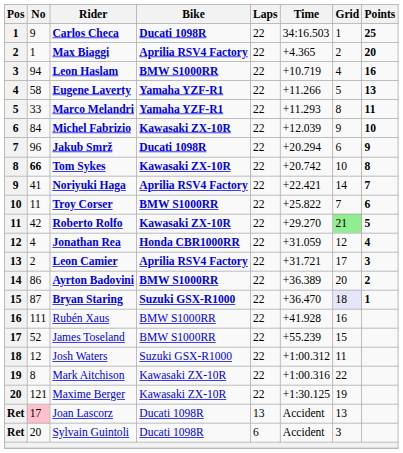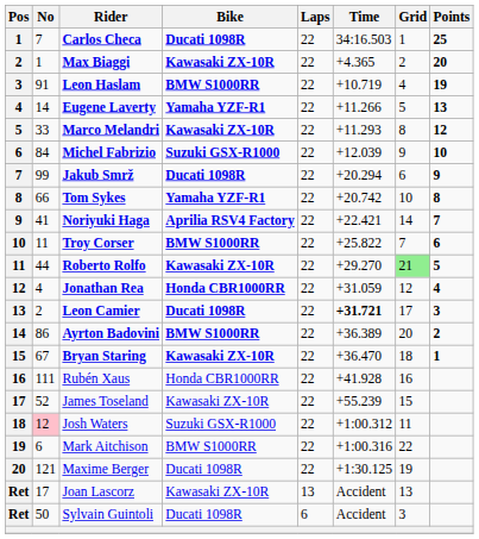 <table class="wikitable" style="font-size: 95%;">
 <tr>
 <th>Pos</th>
 <th>No</th>
 <th>Rider</th>
 <th>Bike</th>
 <th>Laps</th>
 <th>Time</th>
 <th>Grid</th>
 <th>Points</th>
 </tr>
 <tr>
 <th>1</th>
-<td>9</td>
+<td>7</td>
 <td> <strong><a href='#'>Carlos Checa</a></strong></td>
 <td><strong><a href='#'>Ducati 1098R</a></strong></td>
 <td>22</td>
 <td>34:16.503</td>
 <td>1</td>
 <td><strong>25</strong></td>
 </tr>
 <tr>
 <th>2</th>
 <td>1</td>
 <td> <strong><a href='#'>Max Biaggi</a></strong></td>
-<td><strong><a href='#'>Aprilia RSV4 Factory</a></strong></td>
+<td><strong><a href='#'>Kawasaki ZX-10R</a></strong></td>
 <td>22</td>
 <td>+4.365</td>
 <td>2</td>
 <td><strong>20</strong></td>
 </tr>
 <tr>
 <th>3</th>
-<td>94</td>
+<td>91</td>
 <td> <strong><a href='#'>Leon Haslam</a></strong></td>
 <td><strong><a href='#'>BMW S1000RR</a></strong></td>
 <td>22</td>
 <td>+10.719</td>
 <td>4</td>
-<td><strong>16</strong></td>
+<td><strong>19</strong></td>
 </tr>
 <tr>
 <th>4</th>
-<td>58</td>
+<td>14</td>
 <td> <strong><a href='#'>Eugene Laverty</a></strong></td>
 <td><strong><a href='#'>Yamaha YZF-R1</a></strong></td>
 <td>22</td>
 <td>+11.266</td>
 <td>5</td>
 <td><strong>13</strong></td>
 </tr>
 <tr>
 <th>5</th>
 <td>33</td>
 <td> <strong><a href='#'>Marco Melandri</a></strong></td>
-<td><strong><a href='#'>Yamaha YZF-R1</a></strong></td>
+<td><strong><a href='#'>Kawasaki ZX-10R</a></strong></td>
 <td>22</td>
 <td>+11.293</td>
 <td>8</td>
-<td><strong>11</strong></td>
+<td><strong>12</strong></td>
 </tr>
 <tr>
 <th>6</th>
 <td>84</td>
 <td> <strong><a href='#'>Michel Fabrizio</a></strong></td>
-<td><strong><a href='#'>Kawasaki ZX-10R</a></strong></td>
+<td><strong><a href='#'>Suzuki GSX-R1000</a></strong></td>
 <td>22</td>
 <td>+12.039</td>
 <td>9</td>
 <td><strong>10</strong></td>
 </tr>
 <tr>
 <th>7</th>
-<td>96</td>
+<td>99</td>
 <td> <strong><a href='#'>Jakub Smrž</a></strong></td>
 <td><strong><a href='#'>Ducati 1098R</a></strong></td>
 <td>22</td>
 <td>+20.294</td>
 <td>6</td>
 <td><strong>9</strong></td>
 </tr>
 <tr>
 <th>8</th>
-<td><strong>66</strong></td>
+<td>66</td>
 <td> <strong><a href='#'>Tom Sykes</a></strong></td>
-<td><strong><a href='#'>Kawasaki ZX-10R</a></strong></td>
+<td><strong><a href='#'>Yamaha YZF-R1</a></strong></td>
 <td>22</td>
 <td>+20.742</td>
 <td>10</td>
 <td><strong>8</strong></td>
 </tr>
 <tr>
 <th>9</th>
 <td>41</td>
 <td> <strong><a href='#'>Noriyuki Haga</a></strong></td>
 <td><strong><a href='#'>Aprilia RSV4 Factory</a></strong></td>
 <td>22</td>
 <td>+22.421</td>
 <td>14</td>
 <td><strong>7</strong></td>
 </tr>
 <tr>
 <th>10</th>
 <td>11</td>
 <td> <strong><a href='#'>Troy Corser</a></strong></td>
 <td><strong><a href='#'>BMW S1000RR</a></strong></td>
 <td>22</td>
 <td>+25.822</td>
 <td>7</td>
 <td><strong>6</strong></td>
 </tr>
 <tr>
 <th>11</th>
-<td>42</td>
+<td>44</td>
 <td> <strong><a href='#'>Roberto Rolfo</a></strong></td>
 <td><strong><a href='#'>Kawasaki ZX-10R</a></strong></td>
 <td>22</td>
 <td>+29.270</td>
 <td style="background: lightgreen;">21</td>
 <td><strong>5</strong></td>
 </tr>
 <tr>
 <th>12</th>
 <td>4</td>
 <td> <strong><a href='#'>Jonathan Rea</a></strong></td>
 <td><strong><a href='#'>Honda CBR1000RR</a></strong></td>
 <td>22</td>
 <td>+31.059</td>
 <td>12</td>
 <td><strong>4</strong></td>
 </tr>
 <tr>
 <th>13</th>
 <td>2</td>
 <td> <strong><a href='#'>Leon Camier</a></strong></td>
-<td><strong><a href='#'>Aprilia RSV4 Factory</a></strong></td>
+<td><strong><a href='#'>Ducati 1098R</a></strong></td>
 <td>22</td>
-<td>+31.721</td>
+<td><strong>+31.721</strong></td>
 <td>17</td>
 <td><strong>3</strong></td>
 </tr>
 <tr>
 <th>14</th>
 <td>86</td>
 <td> <strong><a href='#'>Ayrton Badovini</a></strong></td>
 <td><strong><a href='#'>BMW S1000RR</a></strong></td>
 <td>22</td>
 <td>+36.389</td>
 <td>20</td>
 <td><strong>2</strong></td>
 </tr>
 <tr>
 <th>15</th>
-<td>87</td>
+<td>67</td>
 <td> <strong><a href='#'>Bryan Staring</a></strong></td>
-<td><strong><a href='#'>Suzuki GSX-R1000</a></strong></td>
+<td><strong><a href='#'>Kawasaki ZX-10R</a></strong></td>
 <td>22</td>
 <td>+36.470</td>
-<td style="background: lavender;">18</td>
+<td>18</td>
 <td><strong>1</strong></td>
 </tr>
 <tr>
 <th>16</th>
 <td>111</td>
 <td> <a href='#'>Rubén Xaus</a></td>
-<td><a href='#'>BMW S1000RR</a></td>
+<td><a href='#'>Honda CBR1000RR</a></td>
 <td>22</td>
 <td>+41.928</td>
 <td>16</td>
 <td></td>
 </tr>
 <tr>
 <th>17</th>
 <td>52</td>
 <td> <a href='#'>James Toseland</a></td>
-<td><a href='#'>BMW S1000RR</a></td>
+<td><a href='#'>Kawasaki ZX-10R</a></td>
 <td>22</td>
 <td>+55.239</td>
 <td>15</td>
 <td></td>
 </tr>
 <tr>
 <th>18</th>
-<td>12</td>
+<td style="background: pink;">12</td>
 <td> <a href='#'>Josh Waters</a></td>
 <td><a href='#'>Suzuki GSX-R1000</a></td>
 <td>22</td>
 <td>+1:00.312</td>
 <td>11</td>
 <td></td>
 </tr>
 <tr>
 <th>19</th>
-<td>8</td>
+<td>6</td>
 <td> <a href='#'>Mark Aitchison</a></td>
-<td><a href='#'>Kawasaki ZX-10R</a></td>
+<td><a href='#'>BMW S1000RR</a></td>
 <td>22</td>
 <td>+1:00.316</td>
 <td>22</td>
 <td></td>
 </tr>
 <tr>
 <th>20</th>
 <td>121</td>
 <td> <a href='#'>Maxime Berger</a></td>
-<td><a href='#'>Kawasaki ZX-10R</a></td>
+<td><a href='#'>Ducati 1098R</a></td>
 <td>22</td>
 <td>+1:30.125</td>
 <td>19</td>
 <td></td>
 </tr>
 <tr>
 <th>Ret</th>
-<td style="background: pink;">17</td>
+<td>17</td>
 <td> <a href='#'>Joan Lascorz</a></td>
-<td><a href='#'>Ducati 1098R</a></td>
+<td><a href='#'>Kawasaki ZX-10R</a></td>
 <td>13</td>
 <td>Accident</td>
 <td>13</td>
 <td></td>
 </tr>
 <tr>
 <th>Ret</th>
-<td>20</td>
+<td>50</td>
 <td> <a href='#'>Sylvain Guintoli</a></td>
 <td><a href='#'>Ducati 1098R</a></td>
 <td>6</td>
 <td>Accident</td>
 <td>3</td>
 <td></td>
 </tr>
 <tr>
 <th colspan=8></th>
 </tr>
 <tr>
 </tr>
 </table>
